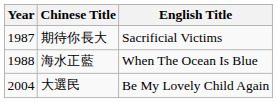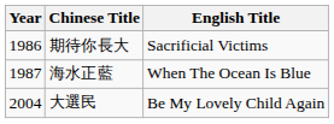 <table class="wikitable">
 <tr>
 <th>Year</th>
 <th>Chinese Title</th>
 <th>English Title</th>
 </tr>
 <tr>
-<td>1987</td>
+<td>1986</td>
 <td>期待你長大</td>
 <td>Sacrificial Victims</td>
 </tr>
 <tr>
-<td>1988</td>
+<td>1987</td>
 <td>海水正藍</td>
 <td>When The Ocean Is Blue</td>
 </tr>
 <tr>
 <td>2004</td>
 <td>大選民</td>
 <td>Be My Lovely Child Again</td>
 </tr>
 </table>
